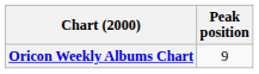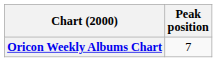 <table class="wikitable plainrowheaders">
 <tr>
 <th>Chart (2000)</th>
 <th>Peak<br>position</th>
 </tr>
 <tr>
 <th scope="row"><a href='#'>Oricon Weekly Albums Chart</a></th>
-<td style="text-align:center;">9</td>
+<td style="text-align:center;">7</td>
 </tr>
 </table>
